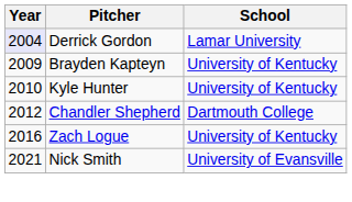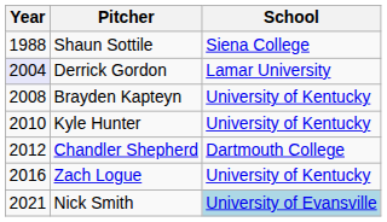 <table class="wikitable">
 <tr>
 <th>Year</th>
 <th>Pitcher</th>
 <th>School</th>
 </tr>
 <tr>
+<td>1988</td>
+<td>Shaun Sottile</td>
+<td><a href='#'>Siena College</a></td>
+</tr>
+<tr>
 <td style="background: lavender;">2004</td>
 <td>Derrick Gordon</td>
 <td><a href='#'>Lamar University</a></td>
 </tr>
 <tr>
-<td>2009</td>
+<td>2008</td>
 <td>Brayden Kapteyn</td>
 <td><a href='#'>University of Kentucky</a></td>
 </tr>
 <tr>
 <td>2010</td>
 <td>Kyle Hunter</td>
 <td><a href='#'>University of Kentucky</a></td>
 </tr>
 <tr>
 <td>2012</td>
 <td><a href='#'>Chandler Shepherd</a></td>
 <td><a href='#'>Dartmouth College</a></td>
 </tr>
 <tr>
 <td>2016</td>
 <td><a href='#'>Zach Logue</a></td>
 <td><a href='#'>University of Kentucky</a></td>
 </tr>
 <tr>
 <td>2021</td>
 <td>Nick Smith</td>
-<td><a href='#'>University of Evansville</a></td>
+<td style="background: lightblue;"><a href='#'>University of Evansville</a></td>
 </tr>
 </table>
